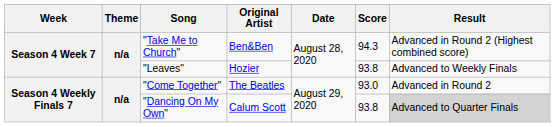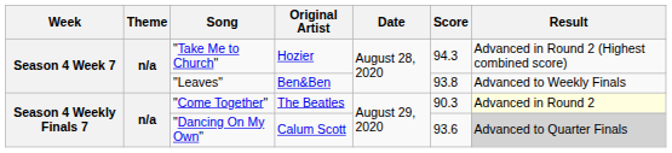 <table class="wikitable sortable" style="width:95%; margin:1em auto;">
 <tr>
 <th scope="col">Week</th>
 <th scope="col">Theme</th>
 <th scope="col">Song</th>
 <th scope="col">Original Artist</th>
 <th scope="col">Date</th>
 <th scope="col">Score</th>
 <th scope="col">Result</th>
 </tr>
 <tr>
 <th scope="row" rowspan="2">Season 4 Week 7</th>
 <th rowspan="2">n/a</th>
 <td>"<a href='#'>Take Me to Church</a>"</td>
-<td><a href='#'>Ben&Ben</a></td>
+<td><a href='#'>Hozier</a></td>
 <td rowspan="2">August 28, 2020</td>
 <td>94.3</td>
 <td>Advanced in Round 2 (Highest combined score)</td>
 </tr>
 <tr>
 <td>"Leaves"</td>
-<td><a href='#'>Hozier</a></td>
+<td><a href='#'>Ben&Ben</a></td>
 <td>93.8</td>
 <td>Advanced to Weekly Finals</td>
 </tr>
 <tr>
 <th scope="row" rowspan="2">Season 4 Weekly Finals 7</th>
 <th rowspan="2">n/a</th>
 <td>"<a href='#'>Come Together</a>"</td>
 <td><a href='#'>The Beatles</a></td>
 <td rowspan="2">August 29, 2020</td>
-<td>93.0</td>
-<td>Advanced in Round 2</td>
+<td>90.3</td>
+<td style="background: lightyellow;">Advanced in Round 2</td>
 </tr>
 <tr>
 <td>"<a href='#'>Dancing On My Own</a>"</td>
 <td><a href='#'>Calum Scott</a></td>
-<td>93.8</td>
+<td>93.6</td>
 <td style="background: lightgrey;">Advanced to Quarter Finals</td>
 </tr>
 </table>
